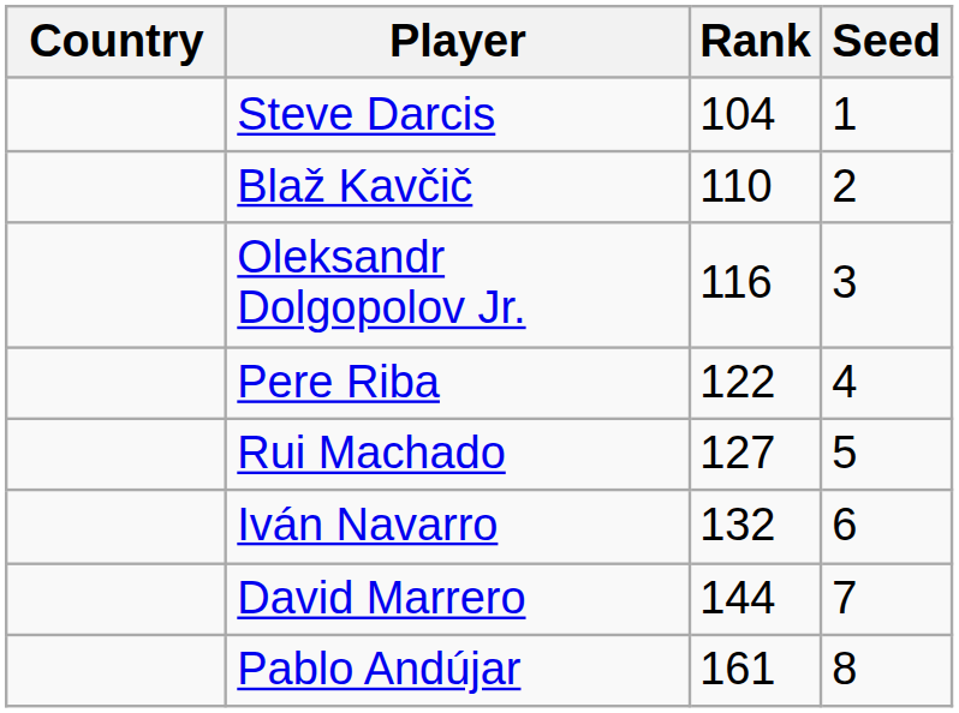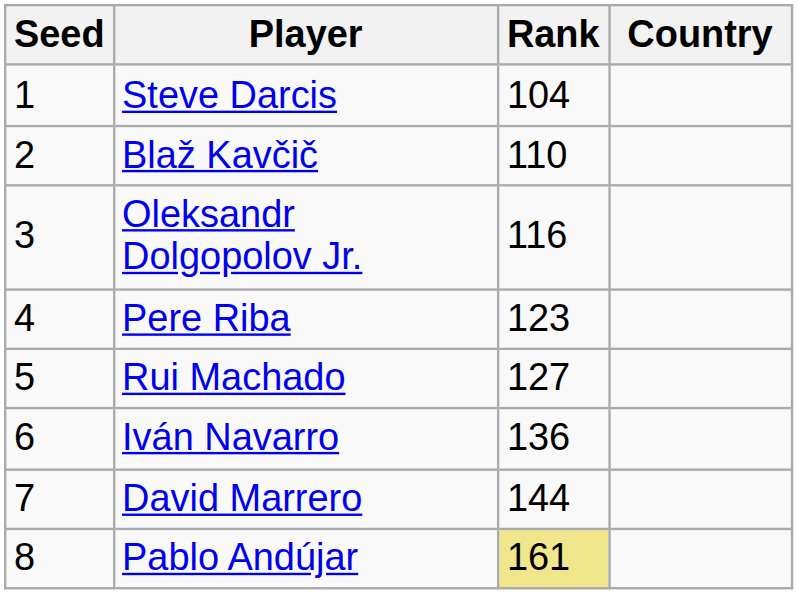 <table class="sortable wikitable">
 <tr>
-<th width="70">Country</th>
+<th>Seed</th>
 <th width="155">Player</th>
 <th>Rank</th>
-<th>Seed</th>
+<th width="70">Country</th>
 </tr>
 <tr>
-<td></td>
+<td>1</td>
 <td><a href='#'>Steve Darcis</a></td>
 <td>104</td>
-<td>1</td>
+<td></td>
 </tr>
 <tr>
-<td></td>
+<td>2</td>
 <td><a href='#'>Blaž Kavčič</a></td>
 <td>110</td>
-<td>2</td>
+<td></td>
 </tr>
 <tr>
-<td></td>
+<td>3</td>
 <td><a href='#'>Oleksandr Dolgopolov Jr.</a></td>
 <td>116</td>
-<td>3</td>
+<td></td>
 </tr>
 <tr>
+<td>4</td>
+<td><a href='#'>Pere Riba</a></td>
+<td>123</td>
 <td></td>
-<td><a href='#'>Pere Riba</a></td>
-<td>122</td>
-<td>4</td>
 </tr>
 <tr>
-<td></td>
+<td>5</td>
 <td><a href='#'>Rui Machado</a></td>
 <td>127</td>
-<td>5</td>
+<td></td>
 </tr>
 <tr>
+<td>6</td>
+<td><a href='#'>Iván Navarro</a></td>
+<td>136</td>
 <td></td>
-<td><a href='#'>Iván Navarro</a></td>
-<td>132</td>
-<td>6</td>
 </tr>
 <tr>
-<td></td>
+<td>7</td>
 <td><a href='#'>David Marrero</a></td>
 <td>144</td>
-<td>7</td>
+<td></td>
 </tr>
 <tr>
+<td>8</td>
+<td><a href='#'>Pablo Andújar</a></td>
+<td style="background: khaki;">161</td>
 <td></td>
-<td><a href='#'>Pablo Andújar</a></td>
-<td>161</td>
-<td>8</td>
 </tr>
 </table>
